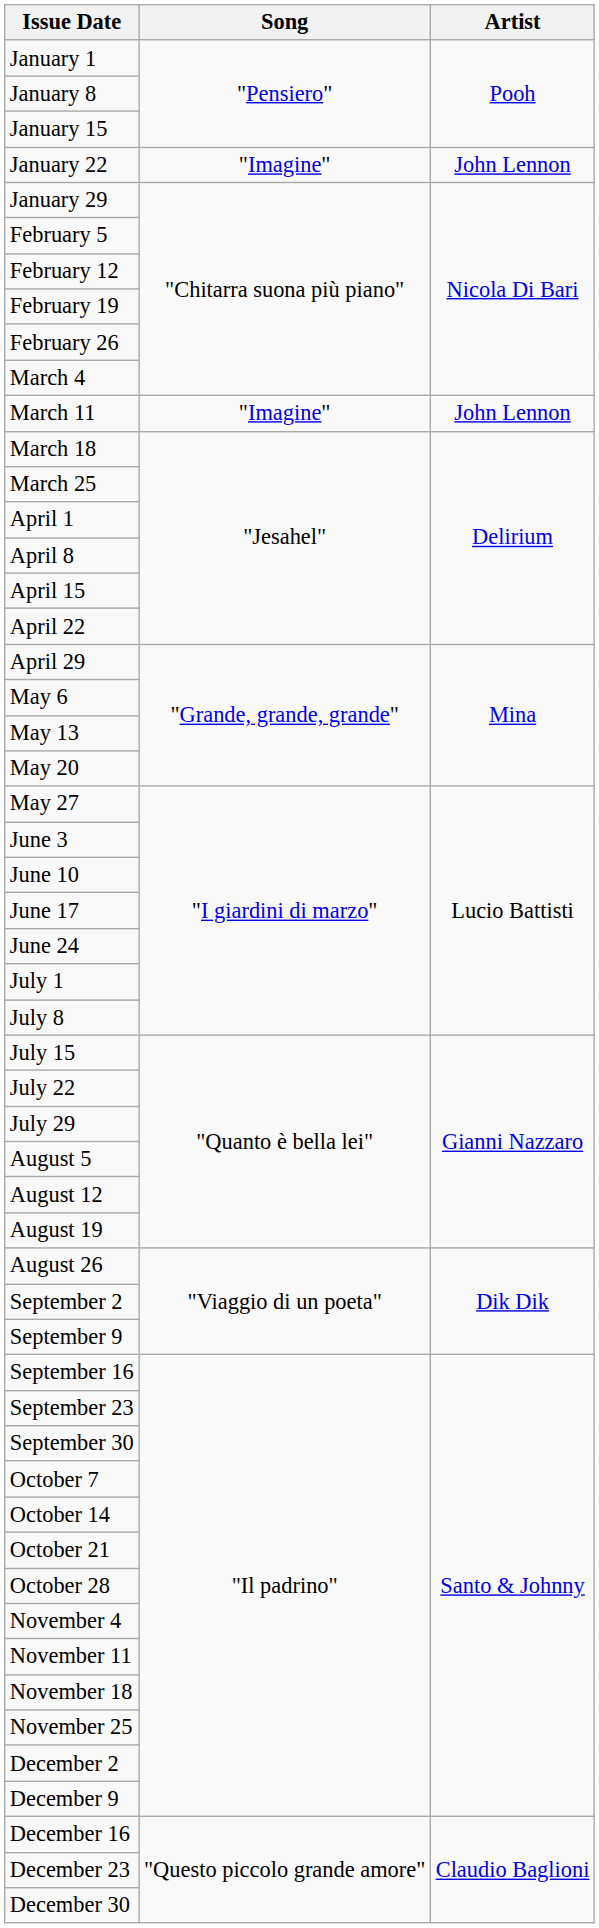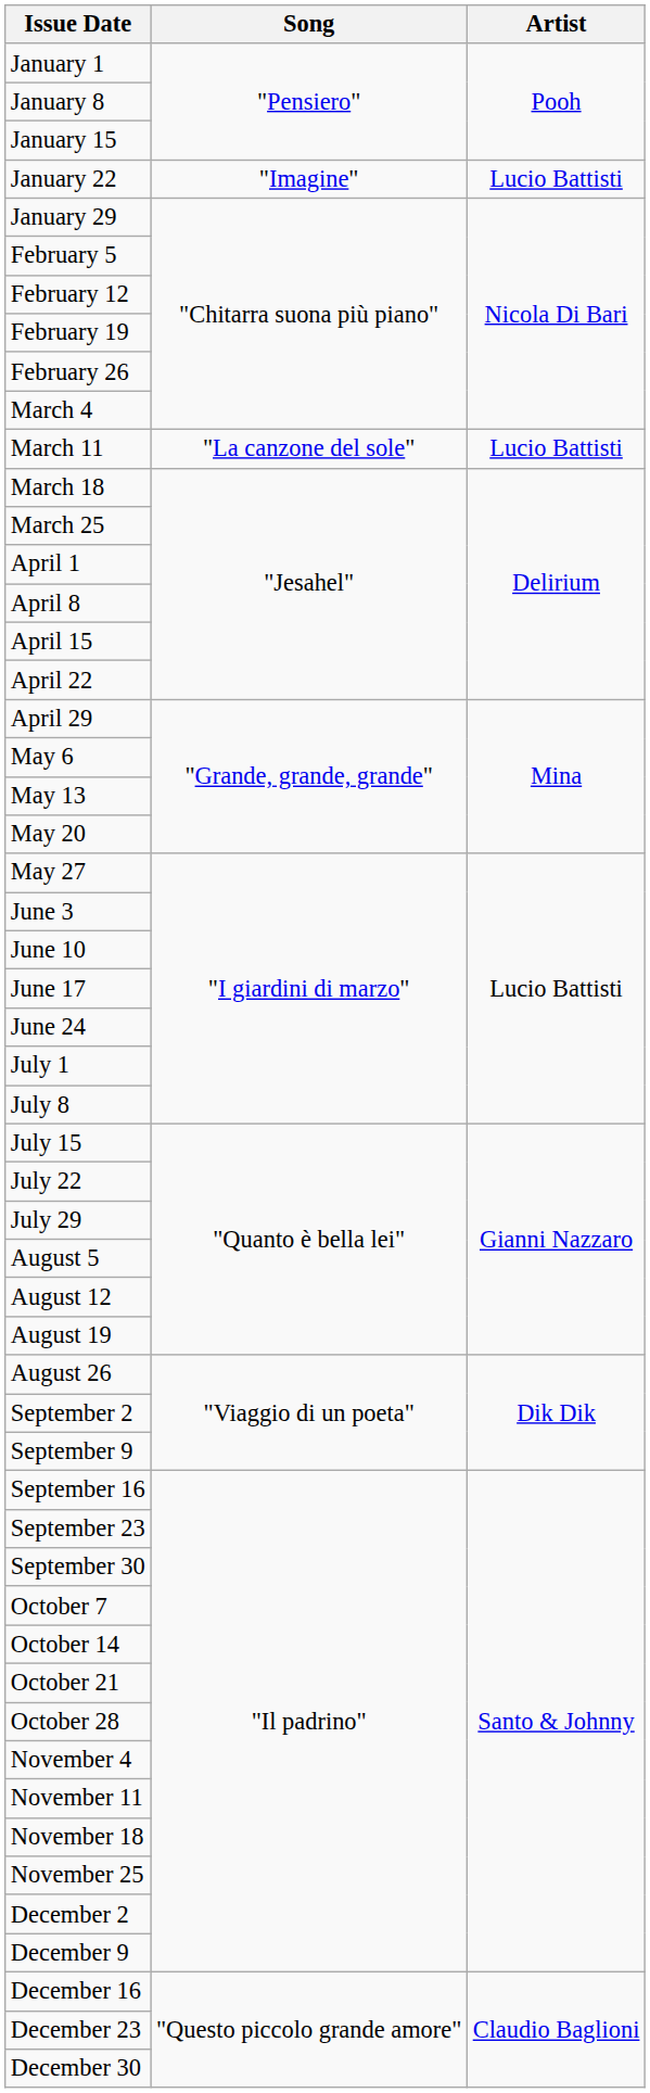 <table class="wikitable">
 <tr>
 <th>Issue Date</th>
 <th>Song</th>
 <th>Artist</th>
 </tr>
 <tr>
 <td>January 1</td>
 <td align="center" rowspan="3">"<a href='#'>Pensiero</a>"</td>
 <td align="center" rowspan="3"><a href='#'>Pooh</a></td>
 </tr>
 <tr>
 <td>January 8</td>
 </tr>
 <tr>
 <td>January 15</td>
 </tr>
 <tr>
 <td>January 22</td>
 <td align="center" rowspan="1">"<a href='#'>Imagine</a>"</td>
-<td align="center" rowspan="1"><a href='#'>John Lennon</a></td>
+<td align="center" rowspan="1"><a href='#'>Lucio Battisti</a></td>
 </tr>
 <tr>
 <td>January 29</td>
 <td align="center" rowspan="6">"Chitarra suona più piano"</td>
 <td align="center" rowspan="6"><a href='#'>Nicola Di Bari</a></td>
 </tr>
 <tr>
 <td>February 5</td>
 </tr>
 <tr>
 <td>February 12</td>
 </tr>
 <tr>
 <td>February 19</td>
 </tr>
 <tr>
 <td>February 26</td>
 </tr>
 <tr>
 <td>March 4</td>
 </tr>
 <tr>
 <td>March 11</td>
-<td align="center" rowspan="1">"<a href='#'>Imagine</a>"</td>
-<td align="center" rowspan="1"><a href='#'>John Lennon</a></td>
+<td align="center" rowspan="1">"<a href='#'>La canzone del sole</a>"</td>
+<td align="center" rowspan="1"><a href='#'>Lucio Battisti</a></td>
 </tr>
 <tr>
 <td>March 18</td>
 <td align="center" rowspan="6">"Jesahel"</td>
 <td align="center" rowspan="6"><a href='#'>Delirium</a></td>
 </tr>
 <tr>
 <td>March 25</td>
 </tr>
 <tr>
 <td>April 1</td>
 </tr>
 <tr>
 <td>April 8</td>
 </tr>
 <tr>
 <td>April 15</td>
 </tr>
 <tr>
 <td>April 22</td>
 </tr>
 <tr>
 <td>April 29</td>
 <td align="center" rowspan="4">"<a href='#'>Grande, grande, grande</a>"</td>
 <td align="center" rowspan="4"><a href='#'>Mina</a></td>
 </tr>
 <tr>
 <td>May 6</td>
 </tr>
 <tr>
 <td>May 13</td>
 </tr>
 <tr>
 <td>May 20</td>
 </tr>
 <tr>
 <td>May 27</td>
 <td align="center" rowspan="7">"<a href='#'>I giardini di marzo</a>"</td>
 <td align="center" rowspan="7">Lucio Battisti</td>
 </tr>
 <tr>
 <td>June 3</td>
 </tr>
 <tr>
 <td>June 10</td>
 </tr>
 <tr>
 <td>June 17</td>
 </tr>
 <tr>
 <td>June 24</td>
 </tr>
 <tr>
 <td>July 1</td>
 </tr>
 <tr>
 <td>July 8</td>
 </tr>
 <tr>
 <td>July 15</td>
 <td align="center" rowspan="6">"Quanto è bella lei"</td>
 <td align="center" rowspan="6"><a href='#'>Gianni Nazzaro</a></td>
 </tr>
 <tr>
 <td>July 22</td>
 </tr>
 <tr>
 <td>July 29</td>
 </tr>
 <tr>
 <td>August 5</td>
 </tr>
 <tr>
 <td>August 12</td>
 </tr>
 <tr>
 <td>August 19</td>
 </tr>
 <tr>
 <td>August 26</td>
 <td align="center" rowspan="3">"Viaggio di un poeta"</td>
 <td align="center" rowspan="3"><a href='#'>Dik Dik</a></td>
 </tr>
 <tr>
 <td>September 2</td>
 </tr>
 <tr>
 <td>September 9</td>
 </tr>
 <tr>
 <td>September 16</td>
 <td align="center" rowspan="13">"Il padrino"</td>
 <td align="center" rowspan="13"><a href='#'>Santo & Johnny</a></td>
 </tr>
 <tr>
 <td>September 23</td>
 </tr>
 <tr>
 <td>September 30</td>
 </tr>
 <tr>
 <td>October 7</td>
 </tr>
 <tr>
 <td>October 14</td>
 </tr>
 <tr>
 <td>October 21</td>
 </tr>
 <tr>
 <td>October 28</td>
 </tr>
 <tr>
 <td>November 4</td>
 </tr>
 <tr>
 <td>November 11</td>
 </tr>
 <tr>
 <td>November 18</td>
 </tr>
 <tr>
 <td>November 25</td>
 </tr>
 <tr>
 <td>December 2</td>
 </tr>
 <tr>
 <td>December 9</td>
 </tr>
 <tr>
 <td>December 16</td>
 <td align="center" rowspan="3">"Questo piccolo grande amore"</td>
 <td align="center" rowspan="3"><a href='#'>Claudio Baglioni</a></td>
 </tr>
 <tr>
 <td>December 23</td>
 </tr>
 <tr>
 <td>December 30</td>
 </tr>
 </table>
